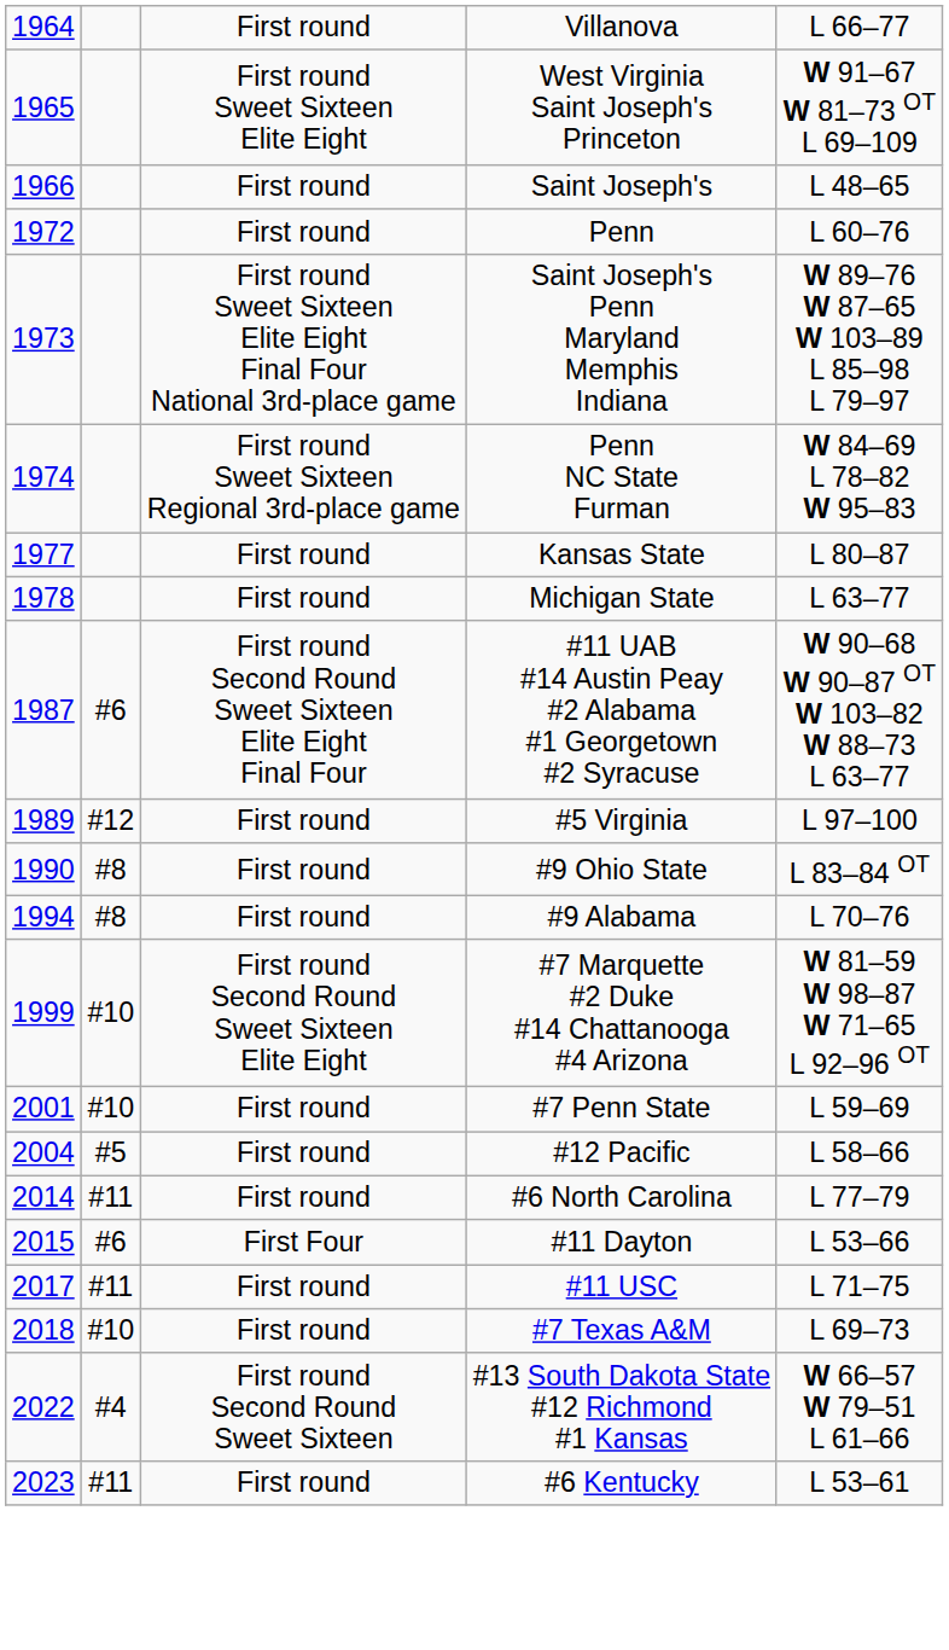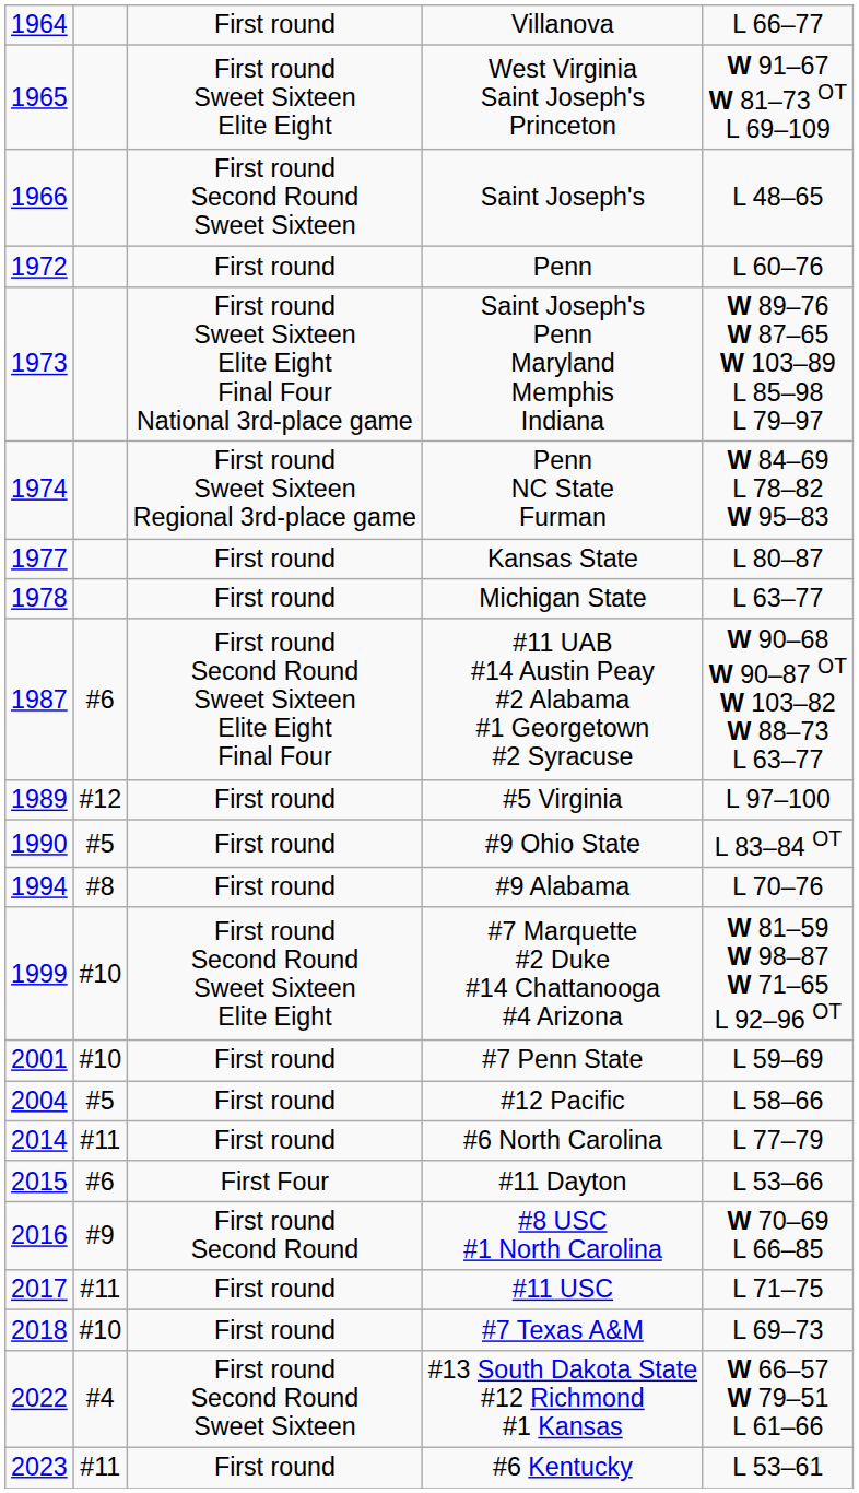 <table class="wikitable">
 <tr align="center">
 <td><a href='#'>1964</a></td>
 <td></td>
 <td>First round</td>
 <td>Villanova</td>
 <td>L 66–77</td>
 </tr>
 <tr align="center">
 <td><a href='#'>1965</a></td>
 <td></td>
 <td>First round<br>Sweet Sixteen<br>Elite Eight</td>
 <td>West Virginia<br>Saint Joseph's<br>Princeton</td>
 <td><strong>W</strong> 91–67<br><strong>W</strong> 81–73 <sup>OT</sup><br>L 69–109</td>
 </tr>
 <tr align="center">
 <td><a href='#'>1966</a></td>
 <td></td>
-<td>First round</td>
+<td>First round<br>Second Round<br>Sweet Sixteen</td>
 <td>Saint Joseph's</td>
 <td>L 48–65</td>
 </tr>
 <tr align="center">
 <td><a href='#'>1972</a></td>
 <td></td>
 <td>First round</td>
 <td>Penn</td>
 <td>L 60–76</td>
 </tr>
 <tr align="center">
 <td><a href='#'>1973</a></td>
 <td></td>
 <td>First round<br>Sweet Sixteen<br>Elite Eight<br>Final Four<br>National 3rd-place game</td>
 <td>Saint Joseph's<br>Penn<br>Maryland<br>Memphis<br>Indiana</td>
 <td><strong>W</strong> 89–76<br><strong>W</strong> 87–65<br><strong>W</strong> 103–89<br>L 85–98<br>L 79–97</td>
 </tr>
 <tr align="center">
 <td><a href='#'>1974</a></td>
 <td></td>
 <td>First round<br>Sweet Sixteen<br>Regional 3rd-place game</td>
 <td>Penn<br>NC State<br>Furman</td>
 <td><strong>W</strong> 84–69<br>L 78–82<br><strong>W</strong> 95–83</td>
 </tr>
 <tr align="center">
 <td><a href='#'>1977</a></td>
 <td></td>
 <td>First round</td>
 <td>Kansas State</td>
 <td>L 80–87</td>
 </tr>
 <tr align="center">
 <td><a href='#'>1978</a></td>
 <td></td>
 <td>First round</td>
 <td>Michigan State</td>
 <td>L 63–77</td>
 </tr>
 <tr align="center">
 <td><a href='#'>1987</a></td>
 <td>#6</td>
 <td>First round<br>Second Round<br>Sweet Sixteen<br>Elite Eight<br>Final Four</td>
 <td>#11 UAB<br>#14 Austin Peay<br>#2 Alabama<br>#1 Georgetown<br>#2 Syracuse</td>
 <td><strong>W</strong> 90–68<br><strong>W</strong> 90–87 <sup>OT</sup><br><strong>W</strong> 103–82<br><strong>W</strong> 88–73<br>L 63–77</td>
 </tr>
 <tr align="center">
 <td><a href='#'>1989</a></td>
 <td>#12</td>
 <td>First round</td>
 <td>#5 Virginia</td>
 <td>L 97–100</td>
 </tr>
 <tr align="center">
 <td><a href='#'>1990</a></td>
-<td>#8</td>
+<td>#5</td>
 <td>First round</td>
 <td>#9 Ohio State</td>
 <td>L 83–84 <sup>OT</sup></td>
 </tr>
 <tr align="center">
 <td><a href='#'>1994</a></td>
 <td>#8</td>
 <td>First round</td>
 <td>#9 Alabama</td>
 <td>L 70–76</td>
 </tr>
 <tr align="center">
 <td><a href='#'>1999</a></td>
 <td>#10</td>
 <td>First round<br>Second Round<br>Sweet Sixteen<br>Elite Eight</td>
 <td>#7 Marquette<br>#2 Duke<br>#14 Chattanooga<br>#4 Arizona</td>
 <td><strong>W</strong> 81–59<br><strong>W</strong> 98–87<br><strong>W</strong> 71–65<br>L 92–96 <sup>OT</sup></td>
 </tr>
 <tr align="center">
 <td><a href='#'>2001</a></td>
 <td>#10</td>
 <td>First round</td>
 <td>#7 Penn State</td>
 <td>L 59–69</td>
 </tr>
 <tr align="center">
 <td><a href='#'>2004</a></td>
 <td>#5</td>
 <td>First round</td>
 <td>#12 Pacific</td>
 <td>L 58–66</td>
 </tr>
 <tr align="center">
 <td><a href='#'>2014</a></td>
 <td>#11</td>
 <td>First round</td>
 <td>#6 North Carolina</td>
 <td>L 77–79</td>
 </tr>
 <tr align="center">
 <td><a href='#'>2015</a></td>
 <td>#6</td>
 <td>First Four</td>
 <td>#11 Dayton</td>
 <td>L 53–66</td>
 </tr>
 <tr align="center">
+<td><a href='#'>2016</a></td>
+<td>#9</td>
+<td>First round<br>Second Round</td>
+<td><a href='#'>#8 USC</a><br><a href='#'>#1 North Carolina</a></td>
+<td><strong>W</strong> 70–69<br> L 66–85</td>
+</tr>
+<tr align="center">
 <td><a href='#'>2017</a></td>
 <td>#11</td>
 <td>First round</td>
 <td><a href='#'>#11 USC</a></td>
 <td>L 71–75</td>
 </tr>
 <tr align="center">
 <td><a href='#'>2018</a></td>
 <td>#10</td>
 <td>First round</td>
 <td><a href='#'>#7 Texas A&M</a></td>
 <td>L 69–73</td>
 </tr>
 <tr align="center">
 <td><a href='#'>2022</a></td>
 <td>#4</td>
 <td>First round<br>Second Round<br>Sweet Sixteen</td>
 <td>#13 <a href='#'>South Dakota State</a><br>#12 <a href='#'>Richmond</a><br>#1 <a href='#'>Kansas</a></td>
 <td><strong>W</strong> 66–57<br> <strong>W</strong> 79–51<br>L 61–66</td>
 </tr>
 <tr align="center">
 <td><a href='#'>2023</a></td>
 <td>#11</td>
 <td>First round</td>
 <td>#6 <a href='#'>Kentucky</a></td>
 <td>L 53–61</td>
 </tr>
 </table>
